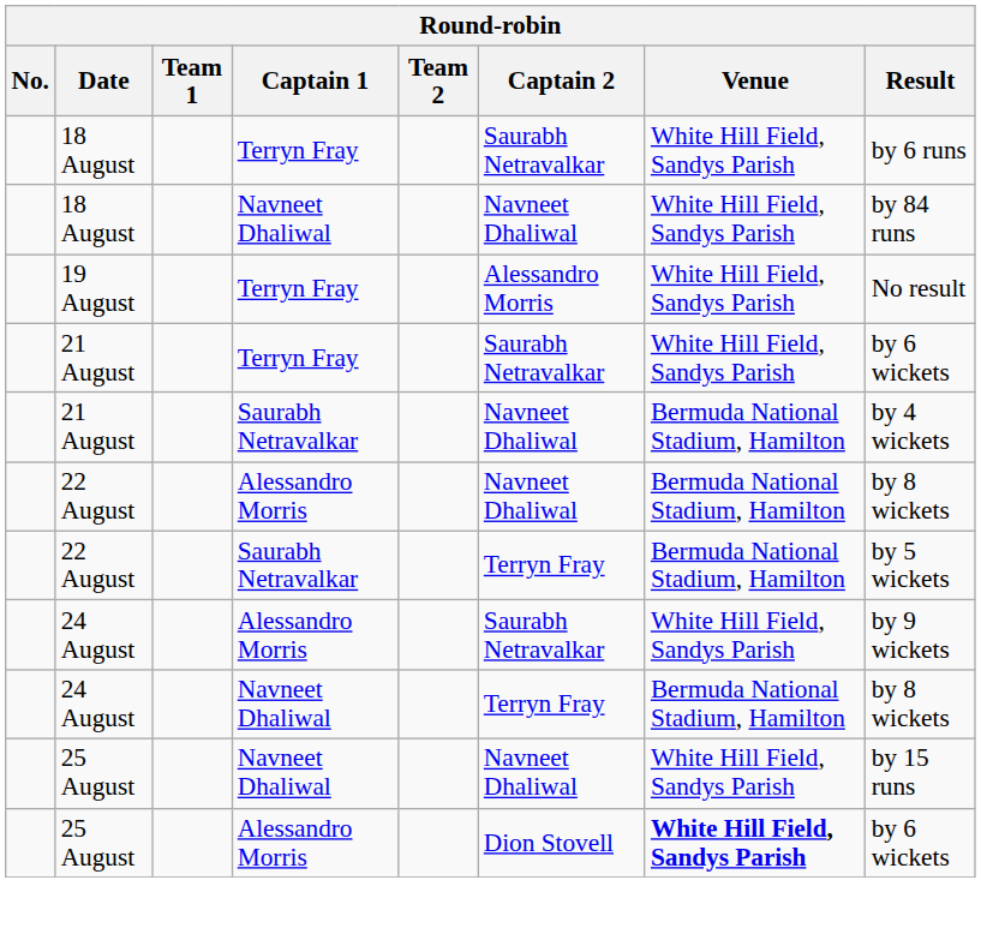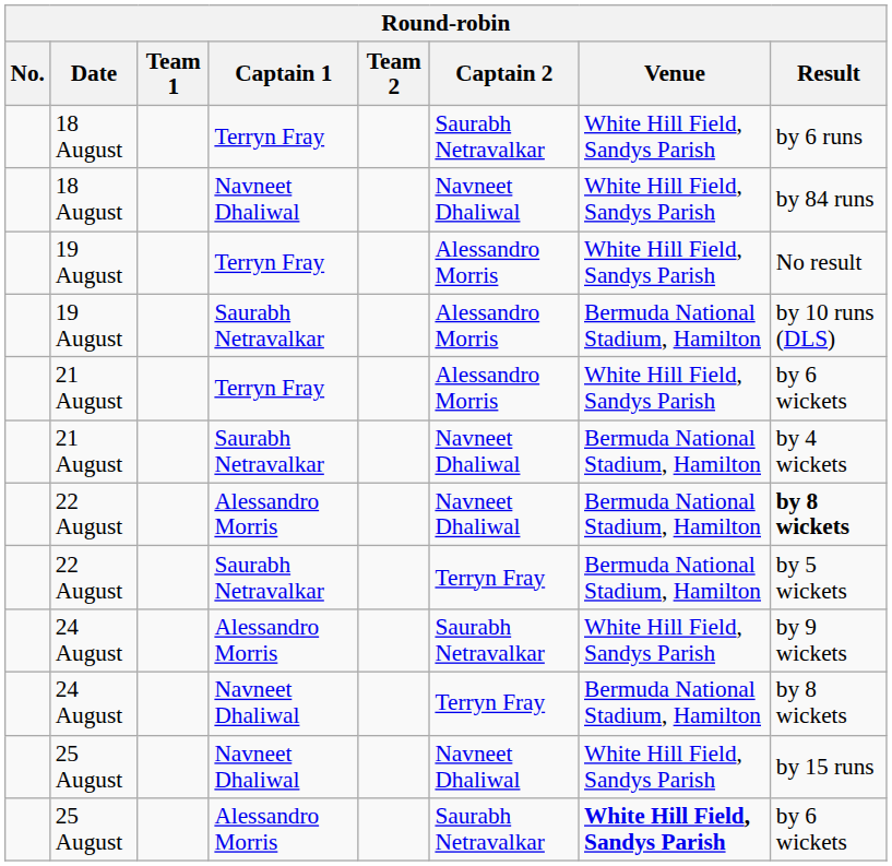 <table class="wikitable">
 <tr>
 <th colspan="8">Round-robin</th>
 </tr>
 <tr>
 <th>No.</th>
 <th>Date</th>
 <th>Team 1</th>
 <th>Captain 1</th>
 <th>Team 2</th>
 <th>Captain 2</th>
 <th>Venue</th>
 <th>Result</th>
 </tr>
 <tr>
 <td></td>
 <td>18 August</td>
 <td></td>
 <td><a href='#'>Terryn Fray</a></td>
 <td></td>
 <td><a href='#'>Saurabh Netravalkar</a></td>
 <td><a href='#'>White Hill Field</a>, <a href='#'>Sandys Parish</a></td>
 <td> by 6 runs</td>
 </tr>
 <tr>
 <td></td>
 <td>18 August</td>
 <td></td>
 <td><a href='#'>Navneet Dhaliwal</a></td>
 <td></td>
 <td><a href='#'>Navneet Dhaliwal</a></td>
 <td><a href='#'>White Hill Field</a>, <a href='#'>Sandys Parish</a></td>
 <td> by 84 runs</td>
 </tr>
 <tr>
 <td></td>
 <td>19 August</td>
 <td></td>
 <td><a href='#'>Terryn Fray</a></td>
 <td></td>
 <td><a href='#'>Alessandro Morris</a></td>
 <td><a href='#'>White Hill Field</a>, <a href='#'>Sandys Parish</a></td>
 <td>No result</td>
 </tr>
 <tr>
 <td></td>
+<td>19 August</td>
+<td></td>
+<td><a href='#'>Saurabh Netravalkar</a></td>
+<td></td>
+<td><a href='#'>Alessandro Morris</a></td>
+<td><a href='#'>Bermuda National Stadium</a>, <a href='#'>Hamilton</a></td>
+<td> by 10 runs (<a href='#'>DLS</a>)</td>
+</tr>
+<tr>
+<td></td>
 <td>21 August</td>
 <td></td>
 <td><a href='#'>Terryn Fray</a></td>
 <td></td>
-<td><a href='#'>Saurabh Netravalkar</a></td>
+<td><a href='#'>Alessandro Morris</a></td>
 <td><a href='#'>White Hill Field</a>, <a href='#'>Sandys Parish</a></td>
 <td> by 6 wickets</td>
 </tr>
 <tr>
 <td></td>
 <td>21 August</td>
 <td></td>
 <td><a href='#'>Saurabh Netravalkar</a></td>
 <td></td>
 <td><a href='#'>Navneet Dhaliwal</a></td>
 <td><a href='#'>Bermuda National Stadium</a>, <a href='#'>Hamilton</a></td>
 <td> by 4 wickets</td>
 </tr>
 <tr>
 <td></td>
 <td>22 August</td>
 <td></td>
 <td><a href='#'>Alessandro Morris</a></td>
 <td></td>
 <td><a href='#'>Navneet Dhaliwal</a></td>
 <td><a href='#'>Bermuda National Stadium</a>, <a href='#'>Hamilton</a></td>
-<td> by 8 wickets</td>
+<td><strong> by 8 wickets</strong></td>
 </tr>
 <tr>
 <td></td>
 <td>22 August</td>
 <td></td>
 <td><a href='#'>Saurabh Netravalkar</a></td>
 <td></td>
 <td><a href='#'>Terryn Fray</a></td>
 <td><a href='#'>Bermuda National Stadium</a>, <a href='#'>Hamilton</a></td>
 <td> by 5 wickets</td>
 </tr>
 <tr>
 <td></td>
 <td>24 August</td>
 <td></td>
 <td><a href='#'>Alessandro Morris</a></td>
 <td></td>
 <td><a href='#'>Saurabh Netravalkar</a></td>
 <td><a href='#'>White Hill Field</a>, <a href='#'>Sandys Parish</a></td>
 <td> by 9 wickets</td>
 </tr>
 <tr>
 <td></td>
 <td>24 August</td>
 <td></td>
 <td><a href='#'>Navneet Dhaliwal</a></td>
 <td></td>
 <td><a href='#'>Terryn Fray</a></td>
 <td><a href='#'>Bermuda National Stadium</a>, <a href='#'>Hamilton</a></td>
 <td> by 8 wickets</td>
 </tr>
 <tr>
 <td></td>
 <td>25 August</td>
 <td></td>
 <td><a href='#'>Navneet Dhaliwal</a></td>
 <td></td>
 <td><a href='#'>Navneet Dhaliwal</a></td>
 <td><a href='#'>White Hill Field</a>, <a href='#'>Sandys Parish</a></td>
 <td> by 15 runs</td>
 </tr>
 <tr>
 <td></td>
 <td>25 August</td>
 <td></td>
 <td><a href='#'>Alessandro Morris</a></td>
 <td></td>
-<td><a href='#'>Dion Stovell</a></td>
+<td><a href='#'>Saurabh Netravalkar</a></td>
 <td><strong><a href='#'>White Hill Field</a>, <a href='#'>Sandys Parish</a></strong></td>
 <td> by 6 wickets</td>
 </tr>
 </table>
